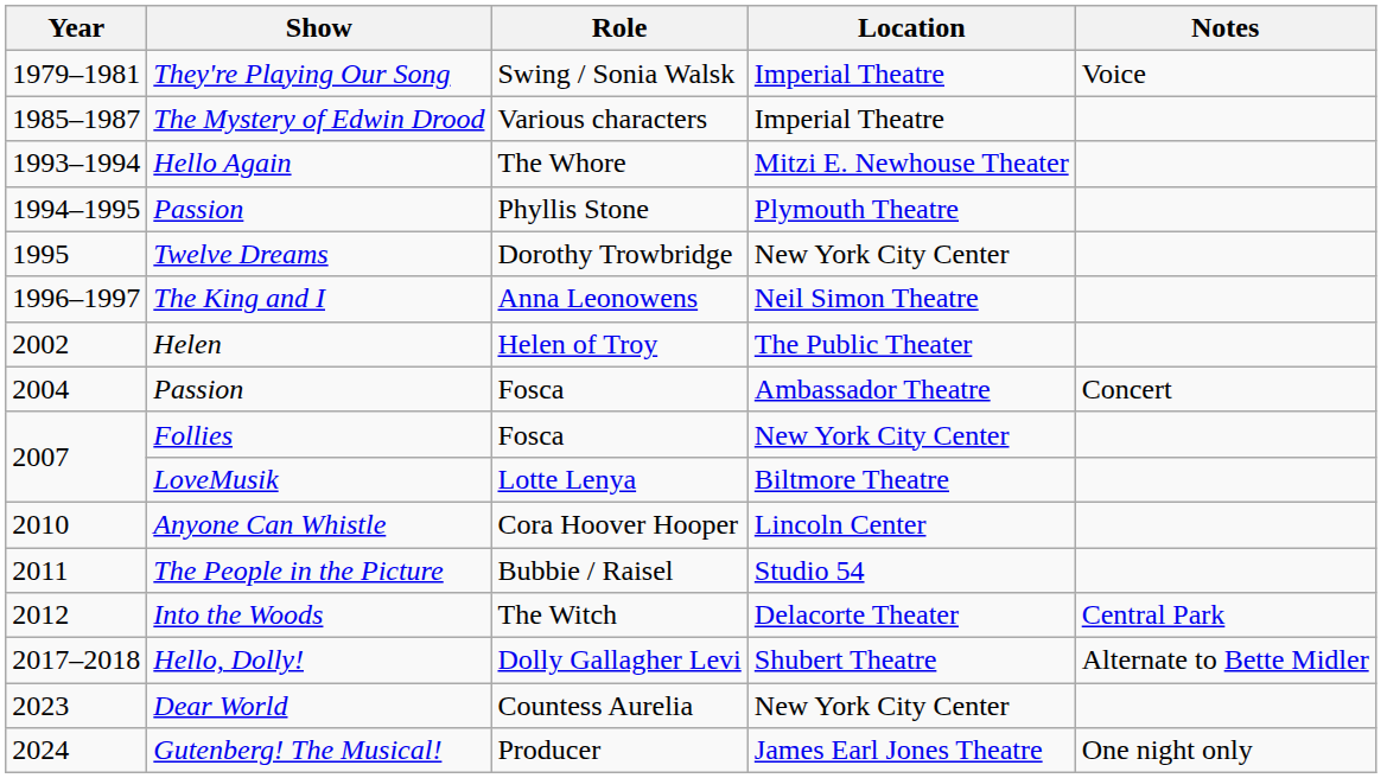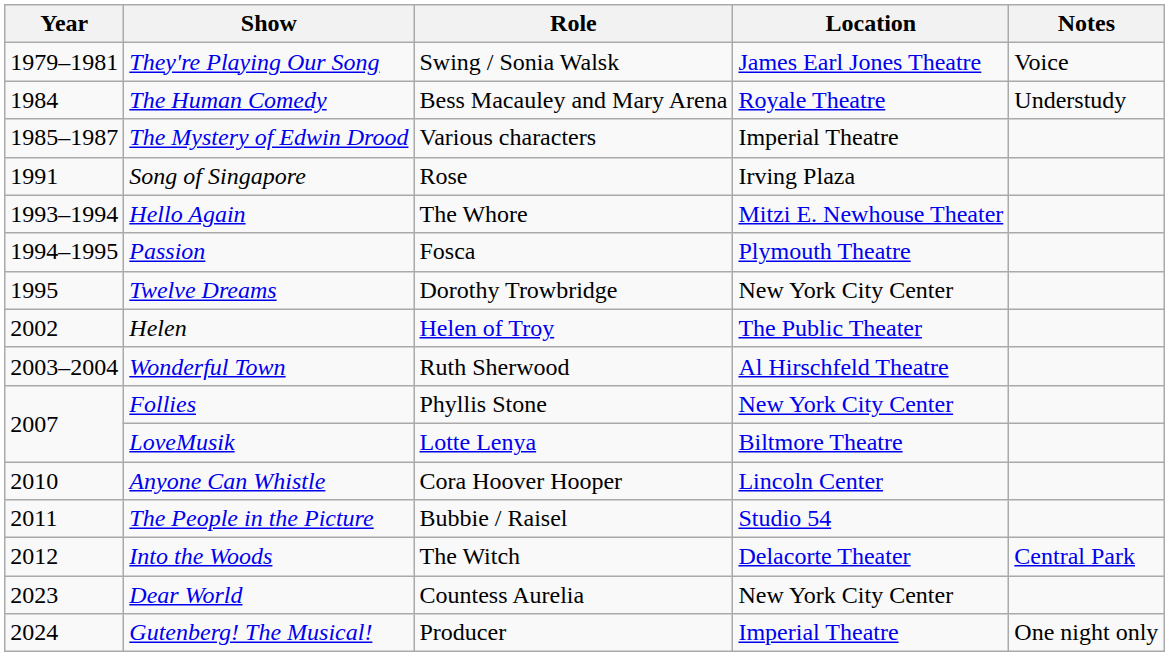 <table class="wikitable">
 <tr align="center">
 <th>Year</th>
 <th>Show</th>
 <th>Role</th>
 <th>Location</th>
 <th>Notes</th>
 </tr>
 <tr>
 <td>1979–1981</td>
 <td><em><a href='#'>They're Playing Our Song</a></em></td>
 <td>Swing / Sonia Walsk</td>
-<td><a href='#'>Imperial Theatre</a></td>
+<td><a href='#'>James Earl Jones Theatre</a></td>
 <td>Voice</td>
+</tr>
+<tr>
+<td>1984</td>
+<td><em><a href='#'>The Human Comedy</a></em></td>
+<td>Bess Macauley and Mary Arena</td>
+<td><a href='#'>Royale Theatre</a></td>
+<td>Understudy</td>
 </tr>
 <tr>
 <td>1985–1987</td>
 <td><em><a href='#'>The Mystery of Edwin Drood</a></em></td>
 <td>Various characters</td>
 <td>Imperial Theatre</td>
+<td></td>
+</tr>
+<tr>
+<td>1991</td>
+<td><em>Song of Singapore</em></td>
+<td>Rose</td>
+<td>Irving Plaza</td>
 <td></td>
 </tr>
 <tr>
 <td>1993–1994</td>
 <td><em><a href='#'>Hello Again</a></em></td>
 <td>The Whore</td>
 <td><a href='#'>Mitzi E. Newhouse Theater</a></td>
 <td></td>
 </tr>
 <tr>
 <td>1994–1995</td>
 <td><em><a href='#'>Passion</a></em></td>
-<td>Phyllis Stone</td>
+<td>Fosca</td>
 <td><a href='#'>Plymouth Theatre</a></td>
 <td></td>
 </tr>
 <tr>
 <td>1995</td>
 <td><em><a href='#'>Twelve Dreams</a></em></td>
 <td>Dorothy Trowbridge</td>
 <td>New York City Center</td>
 <td></td>
 </tr>
 <tr>
-<td>1996–1997</td>
-<td><em><a href='#'>The King and I</a></em></td>
-<td><a href='#'>Anna Leonowens</a></td>
-<td><a href='#'>Neil Simon Theatre</a></td>
-<td></td>
-</tr>
-<tr>
 <td>2002</td>
 <td><em>Helen</em></td>
 <td><a href='#'>Helen of Troy</a></td>
 <td><a href='#'>The Public Theater</a></td>
 <td></td>
 </tr>
 <tr>
-<td>2004</td>
-<td><em>Passion</em></td>
-<td>Fosca</td>
-<td><a href='#'>Ambassador Theatre</a></td>
-<td>Concert</td>
+<td>2003–2004</td>
+<td><em><a href='#'>Wonderful Town</a></em></td>
+<td>Ruth Sherwood</td>
+<td><a href='#'>Al Hirschfeld Theatre</a></td>
+<td></td>
 </tr>
 <tr>
 <td rowspan="2">2007</td>
 <td><em><a href='#'>Follies</a></em></td>
-<td>Fosca</td>
+<td>Phyllis Stone</td>
 <td><a href='#'>New York City Center</a></td>
 <td></td>
 </tr>
 <tr>
 <td><em><a href='#'>LoveMusik</a></em></td>
 <td><a href='#'>Lotte Lenya</a></td>
 <td><a href='#'>Biltmore Theatre</a></td>
 <td></td>
 </tr>
 <tr>
 <td>2010</td>
 <td><em><a href='#'>Anyone Can Whistle</a></em></td>
 <td>Cora Hoover Hooper</td>
 <td><a href='#'>Lincoln Center</a></td>
 <td></td>
 </tr>
 <tr>
 <td>2011</td>
 <td><em><a href='#'>The People in the Picture</a></em></td>
 <td>Bubbie / Raisel</td>
 <td><a href='#'>Studio 54</a></td>
 <td></td>
 </tr>
 <tr>
 <td>2012</td>
 <td><em><a href='#'>Into the Woods</a></em></td>
 <td>The Witch</td>
 <td><a href='#'>Delacorte Theater</a></td>
 <td><a href='#'>Central Park</a></td>
 </tr>
 <tr>
-<td>2017–2018</td>
-<td><em><a href='#'>Hello, Dolly!</a></em></td>
-<td><a href='#'>Dolly Gallagher Levi</a></td>
-<td><a href='#'>Shubert Theatre</a></td>
-<td>Alternate to <a href='#'>Bette Midler</a></td>
-</tr>
-<tr>
 <td>2023</td>
 <td><em><a href='#'>Dear World</a></em></td>
 <td>Countess Aurelia</td>
 <td>New York City Center</td>
 <td></td>
 </tr>
 <tr>
 <td>2024</td>
 <td><em><a href='#'>Gutenberg! The Musical!</a></em></td>
 <td>Producer</td>
-<td><a href='#'>James Earl Jones Theatre</a></td>
+<td><a href='#'>Imperial Theatre</a></td>
 <td>One night only</td>
 </tr>
 </table>
